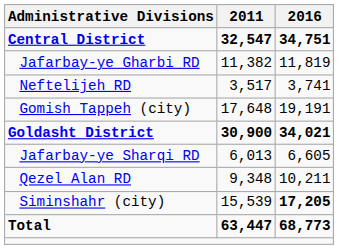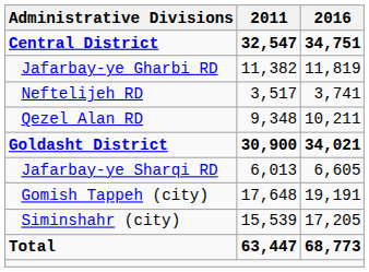 <table class="wikitable">
 <tr>
 <th>Administrative Divisions</th>
 <th>2011</th>
 <th>2016</th>
 </tr>
 <tr>
 <td><strong><a href='#'>Central District</a></strong></td>
 <td style="text-align: right;"><strong>32,547</strong></td>
 <td style="text-align: right;"><strong>34,751</strong></td>
 </tr>
 <tr>
 <td style="padding-left: 1em;"><a href='#'>Jafarbay-ye Gharbi RD</a></td>
 <td style="text-align: right;">11,382</td>
 <td style="text-align: right;">11,819</td>
 </tr>
 <tr>
 <td style="padding-left: 1em;"><a href='#'>Neftelijeh RD</a></td>
 <td style="text-align: right;">3,517</td>
 <td style="text-align: right;">3,741</td>
 </tr>
 <tr>
-<td style="padding-left: 1em;"><a href='#'>Gomish Tappeh</a> (city)</td>
-<td style="text-align: right;">17,648</td>
-<td style="text-align: right;">19,191</td>
+<td style="padding-left: 1em;"><a href='#'>Qezel Alan RD</a></td>
+<td style="text-align: right;">9,348</td>
+<td style="text-align: right;">10,211</td>
 </tr>
 <tr>
 <td><strong><a href='#'>Goldasht District</a></strong></td>
 <td style="text-align: right;"><strong>30,900</strong></td>
 <td style="text-align: right;"><strong>34,021</strong></td>
 </tr>
 <tr>
 <td style="padding-left: 1em;"><a href='#'>Jafarbay-ye Sharqi RD</a></td>
 <td style="text-align: right;">6,013</td>
 <td style="text-align: right;">6,605</td>
 </tr>
 <tr>
-<td style="padding-left: 1em;"><a href='#'>Qezel Alan RD</a></td>
-<td style="text-align: right;">9,348</td>
-<td style="text-align: right;">10,211</td>
+<td style="padding-left: 1em;"><a href='#'>Gomish Tappeh</a> (city)</td>
+<td style="text-align: right;">17,648</td>
+<td style="text-align: right;">19,191</td>
 </tr>
 <tr>
 <td style="padding-left: 1em;"><a href='#'>Siminshahr</a> (city)</td>
 <td style="text-align: right;">15,539</td>
-<td style="text-align: right;"><strong>17,205</strong></td>
+<td style="text-align: right;">17,205</td>
 </tr>
 <tr>
 <td><strong>Total</strong></td>
 <td style="text-align: right;"><strong>63,447</strong></td>
 <td style="text-align: right;"><strong>68,773</strong></td>
 </tr>
 <tr>
 <td colspan=3></td>
 </tr>
 </table>
